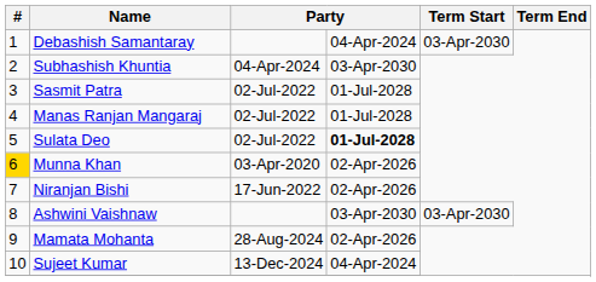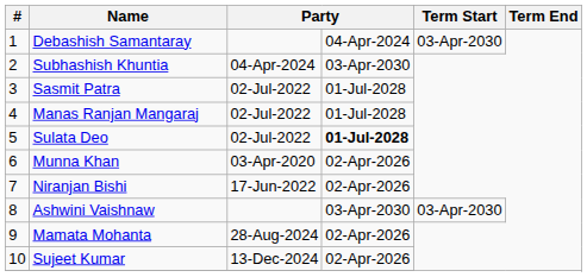 <table class="wikitable sortable">
 <tr>
 <th>#</th>
 <th style="width:200px">Name</th>
 <th colspan="2">Party</th>
 <th>Term Start</th>
 <th>Term End</th>
 </tr>
 <tr>
 <td>1</td>
 <td><a href='#'>Debashish Samantaray</a></td>
 <td></td>
 <td>04-Apr-2024</td>
 <td>03-Apr-2030</td>
 </tr>
 <tr>
 <td>2</td>
 <td><a href='#'>Subhashish Khuntia</a></td>
 <td>04-Apr-2024</td>
 <td>03-Apr-2030</td>
 </tr>
 <tr>
 <td>3</td>
 <td><a href='#'>Sasmit Patra</a></td>
 <td>02-Jul-2022</td>
 <td>01-Jul-2028</td>
 </tr>
 <tr>
 <td>4</td>
 <td><a href='#'>Manas Ranjan Mangaraj</a></td>
 <td>02-Jul-2022</td>
 <td>01-Jul-2028</td>
 </tr>
 <tr>
 <td>5</td>
 <td><a href='#'>Sulata Deo</a></td>
 <td>02-Jul-2022</td>
 <td><strong>01-Jul-2028</strong></td>
 </tr>
 <tr>
-<td style="background: gold;">6</td>
+<td>6</td>
 <td><a href='#'>Munna Khan</a></td>
 <td>03-Apr-2020</td>
 <td>02-Apr-2026</td>
 </tr>
 <tr>
 <td>7</td>
 <td><a href='#'>Niranjan Bishi</a></td>
 <td>17-Jun-2022</td>
 <td>02-Apr-2026</td>
 </tr>
 <tr>
 <td>8</td>
 <td><a href='#'>Ashwini Vaishnaw</a></td>
 <td></td>
 <td>03-Apr-2030</td>
 <td>03-Apr-2030</td>
 </tr>
 <tr>
 <td>9</td>
 <td><a href='#'>Mamata Mohanta</a></td>
 <td>28-Aug-2024</td>
 <td>02-Apr-2026</td>
 </tr>
 <tr>
 <td>10</td>
 <td><a href='#'>Sujeet Kumar</a></td>
 <td>13-Dec-2024</td>
-<td>04-Apr-2024</td>
+<td>02-Apr-2026</td>
 </tr>
 <tr>
 </tr>
 </table>
